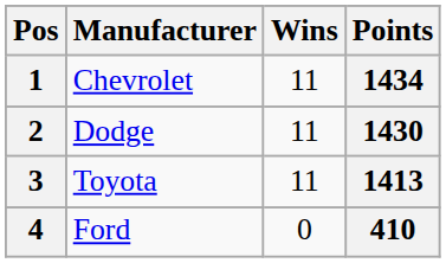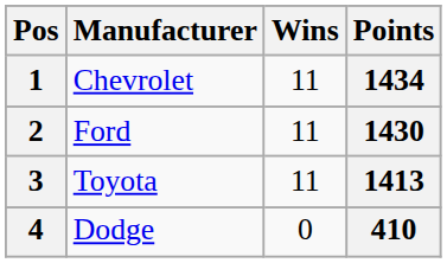 <table class="wikitable" style="font-size:85%; text-align:center;">
 <tr>
 <th>Pos</th>
 <th>Manufacturer</th>
 <th>Wins</th>
 <th>Points</th>
 </tr>
 <tr>
 <th>1</th>
 <td align=left><a href='#'>Chevrolet</a></td>
 <td>11</td>
 <th>1434</th>
 </tr>
 <tr>
 <th>2</th>
-<td align=left><a href='#'>Dodge</a></td>
+<td align=left><a href='#'>Ford</a></td>
 <td>11</td>
 <th>1430</th>
 </tr>
 <tr>
 <th>3</th>
 <td align=left><a href='#'>Toyota</a></td>
 <td>11</td>
 <th>1413</th>
 </tr>
 <tr>
 <th>4</th>
-<td align=left><a href='#'>Ford</a></td>
+<td align=left><a href='#'>Dodge</a></td>
 <td>0</td>
 <th>410</th>
 </tr>
 </table>
